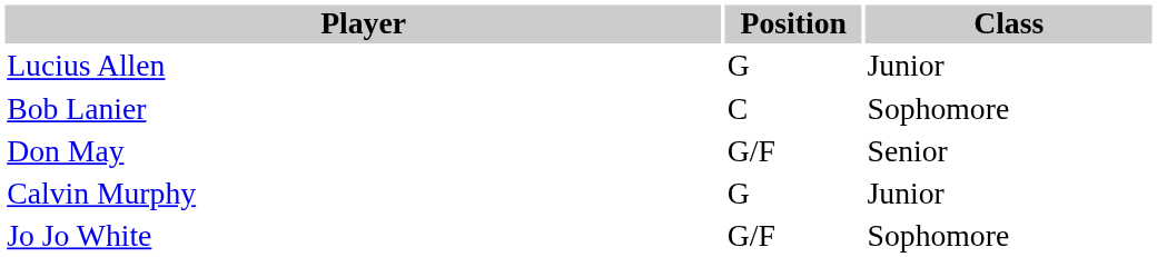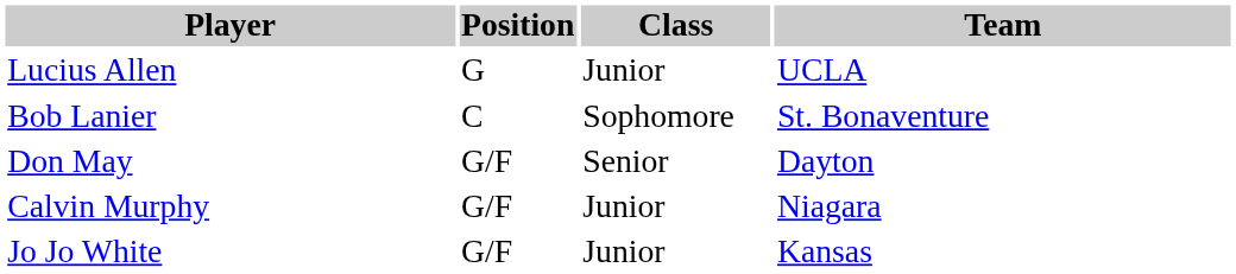 <table style="width:600px" "border:'1' 'solid' 'gray'">
 <tr>
 <th bgcolor="#CCCCCC" style="width:40%">Player</th>
 <th bgcolor="#CCCCCC" style="width:4%">Position</th>
 <th bgcolor="#CCCCCC" style="width:16%">Class</th>
+<th bgcolor="#CCCCCC" style="width:40%">Team</th>
 </tr>
 <tr>
 <td><a href='#'>Lucius Allen</a></td>
 <td>G</td>
 <td>Junior</td>
+<td><a href='#'>UCLA</a></td>
 </tr>
 <tr>
 <td><a href='#'>Bob Lanier</a></td>
 <td>C</td>
 <td>Sophomore</td>
+<td><a href='#'>St. Bonaventure</a></td>
 </tr>
 <tr>
 <td><a href='#'>Don May</a></td>
 <td>G/F</td>
 <td>Senior</td>
+<td><a href='#'>Dayton</a></td>
 </tr>
 <tr>
 <td><a href='#'>Calvin Murphy</a></td>
-<td>G</td>
+<td>G/F</td>
 <td>Junior</td>
+<td><a href='#'>Niagara</a></td>
 </tr>
 <tr>
 <td><a href='#'>Jo Jo White</a></td>
 <td>G/F</td>
-<td>Sophomore</td>
+<td>Junior</td>
+<td><a href='#'>Kansas</a></td>
 </tr>
 </table>
